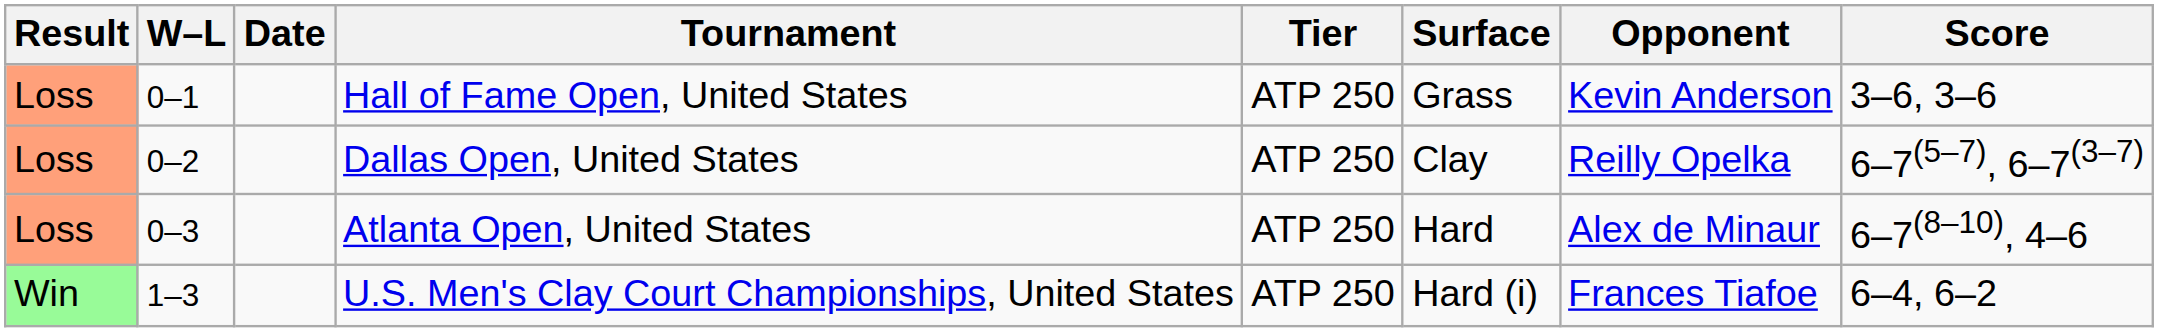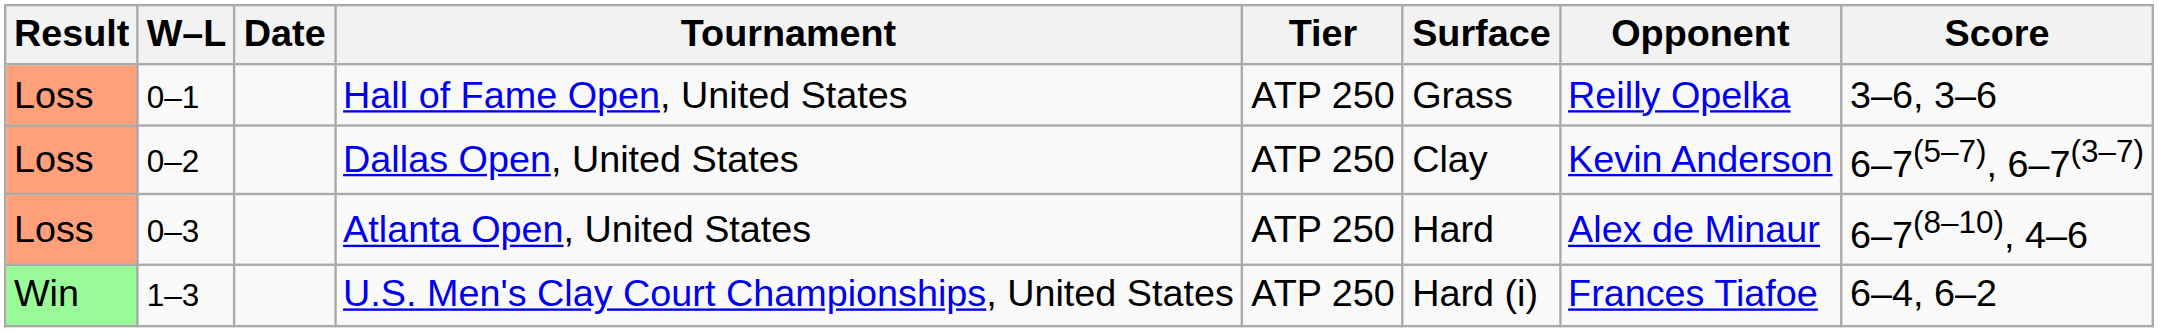 <table class="sortable wikitable">
 <tr>
 <th>Result</th>
 <th class="unsortable">W–L</th>
 <th>Date</th>
 <th>Tournament</th>
 <th>Tier</th>
 <th>Surface</th>
 <th>Opponent</th>
 <th class="unsortable">Score</th>
 </tr>
 <tr>
 <td bgcolor=ffa07a>Loss</td>
 <td><small>0–1</small></td>
 <td><a href='#'></a></td>
 <td><a href='#'>Hall of Fame Open</a>, United States</td>
 <td>ATP 250</td>
 <td>Grass</td>
-<td> <a href='#'>Kevin Anderson</a></td>
+<td> <a href='#'>Reilly Opelka</a></td>
 <td>3–6, 3–6</td>
 </tr>
 <tr>
 <td bgcolor=ffa07a>Loss</td>
 <td><small>0–2</small></td>
 <td><a href='#'></a></td>
 <td><a href='#'>Dallas Open</a>, United States</td>
 <td>ATP 250</td>
 <td>Clay</td>
-<td> <a href='#'>Reilly Opelka</a></td>
+<td> <a href='#'>Kevin Anderson</a></td>
 <td>6–7<sup>(5–7)</sup>, 6–7<sup>(3–7)</sup></td>
 </tr>
 <tr>
 <td bgcolor=ffa07a>Loss</td>
 <td><small>0–3</small></td>
 <td><a href='#'></a></td>
 <td><a href='#'>Atlanta Open</a>, United States</td>
 <td>ATP 250</td>
 <td>Hard</td>
 <td> <a href='#'>Alex de Minaur</a></td>
 <td>6–7<sup>(8–10)</sup>, 4–6</td>
 </tr>
 <tr>
 <td bgcolor=98fb98>Win</td>
 <td><small>1–3</small></td>
 <td><a href='#'></a></td>
 <td><a href='#'>U.S. Men's Clay Court Championships</a>, United States</td>
 <td>ATP 250</td>
 <td>Hard (i)</td>
 <td> <a href='#'>Frances Tiafoe</a></td>
 <td>6–4, 6–2</td>
 </tr>
 </table>
